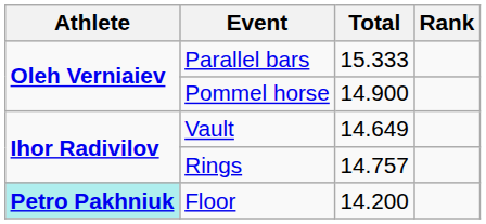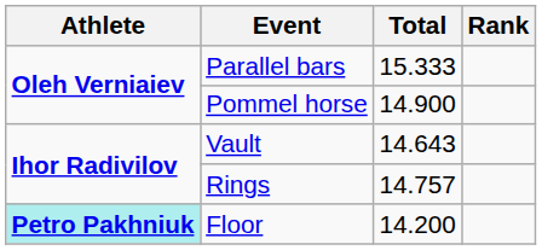 <table class="wikitable" style="font-size:90%">
 <tr>
 <th>Athlete</th>
 <th>Event</th>
 <th>Total</th>
 <th>Rank</th>
 </tr>
 <tr align=center>
 <td align=left rowspan="2"><strong><a href='#'>Oleh Verniaiev</a></strong></td>
 <td align=left><a href='#'>Parallel bars</a></td>
 <td>15.333</td>
 <td></td>
 </tr>
 <tr align=center>
 <td align=left><a href='#'>Pommel horse</a></td>
 <td>14.900</td>
 <td></td>
 </tr>
 <tr align=center>
 <td align=left rowspan="2"><strong><a href='#'>Ihor Radivilov</a></strong></td>
 <td align=left><a href='#'>Vault</a></td>
-<td>14.649</td>
+<td>14.643</td>
 <td></td>
 </tr>
 <tr align=center>
 <td align=left><a href='#'>Rings</a></td>
 <td>14.757</td>
 <td></td>
 </tr>
 <tr align=center>
 <td align=left style="background: paleturquoise;"><strong><a href='#'>Petro Pakhniuk</a></strong></td>
 <td align=left><a href='#'>Floor</a></td>
 <td>14.200</td>
 <td></td>
 </tr>
 </table>
